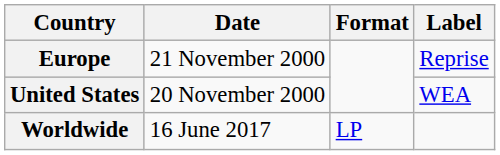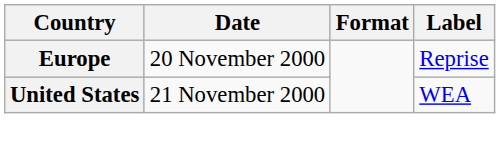 <table class="wikitable plainrowheaders">
 <tr>
 <th scope="col">Country</th>
 <th scope="col">Date</th>
 <th scope="col">Format</th>
 <th scope="col">Label</th>
 </tr>
 <tr>
 <th scope="row">Europe</th>
-<td>21 November 2000</td>
+<td>20 November 2000</td>
 <td rowspan="2"></td>
 <td><a href='#'>Reprise</a></td>
 </tr>
 <tr>
 <th scope="row">United States</th>
-<td>20 November 2000</td>
+<td>21 November 2000</td>
 <td><a href='#'>WEA</a></td>
 </tr>
-<tr>
-<th scope="row">Worldwide</th>
-<td>16 June 2017</td>
-<td><a href='#'>LP</a></td>
-<td></td>
-</tr>
 </table>
